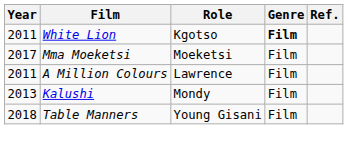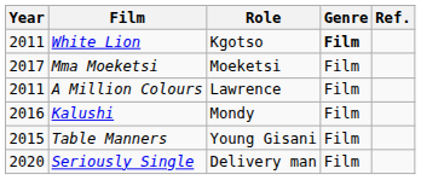 <table class="wikitable">
 <tr>
 <th>Year</th>
 <th>Film</th>
 <th>Role</th>
 <th>Genre</th>
 <th>Ref.</th>
 </tr>
 <tr>
 <td>2011</td>
 <td><em><a href='#'>White Lion</a></em></td>
 <td>Kgotso</td>
 <td><strong>Film</strong></td>
 <td></td>
 </tr>
 <tr>
 <td>2017</td>
 <td><em>Mma Moeketsi</em></td>
 <td>Moeketsi</td>
 <td>Film</td>
 <td></td>
 </tr>
 <tr>
 <td>2011</td>
 <td><em>A Million Colours</em></td>
 <td>Lawrence</td>
 <td>Film</td>
 <td></td>
 </tr>
 <tr>
-<td>2013</td>
+<td>2016</td>
 <td><em><a href='#'>Kalushi</a></em></td>
 <td>Mondy</td>
 <td>Film</td>
 <td></td>
 </tr>
 <tr>
-<td>2018</td>
+<td>2015</td>
 <td><em>Table Manners</em></td>
 <td>Young Gisani</td>
 <td>Film</td>
 <td></td>
 </tr>
+<tr>
+<td>2020</td>
+<td><em><a href='#'>Seriously Single</a></em></td>
+<td>Delivery man</td>
+<td>Film</td>
+<td></td>
+</tr>
 </table>
